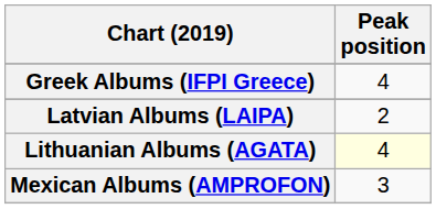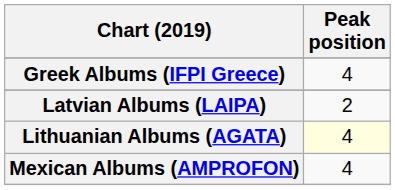 <table class="wikitable sortable plainrowheaders" style="text-align:center">
 <tr>
 <th scope="col">Chart (2019)</th>
 <th scope="col">Peak<br>position</th>
 </tr>
 <tr>
 </tr>
 <tr>
 </tr>
 <tr>
 </tr>
 <tr>
 </tr>
 <tr>
 </tr>
 <tr>
 </tr>
 <tr>
 </tr>
 <tr>
 </tr>
 <tr>
 </tr>
 <tr>
 </tr>
 <tr>
 </tr>
 <tr>
 <th scope="row">Greek Albums (<a href='#'>IFPI Greece</a>)</th>
 <td>4</td>
 </tr>
 <tr>
 </tr>
 <tr>
 </tr>
 <tr>
 </tr>
 <tr>
 </tr>
 <tr>
 <th scope="row">Latvian Albums (<a href='#'>LAIPA</a>)</th>
 <td>2</td>
 </tr>
 <tr>
 <th scope="row">Lithuanian Albums (<a href='#'>AGATA</a>)</th>
 <td style="background: lightyellow;">4</td>
 </tr>
 <tr>
 <th scope="row">Mexican Albums (<a href='#'>AMPROFON</a>)</th>
-<td>3</td>
+<td>4</td>
 </tr>
 <tr>
 </tr>
 <tr>
 </tr>
 <tr>
 </tr>
 <tr>
 </tr>
 <tr>
 </tr>
 <tr>
 </tr>
 <tr>
 </tr>
 <tr>
 </tr>
 <tr>
 </tr>
 <tr>
 </tr>
 <tr>
 </tr>
 <tr>
 </tr>
 <tr>
 </tr>
 </table>
